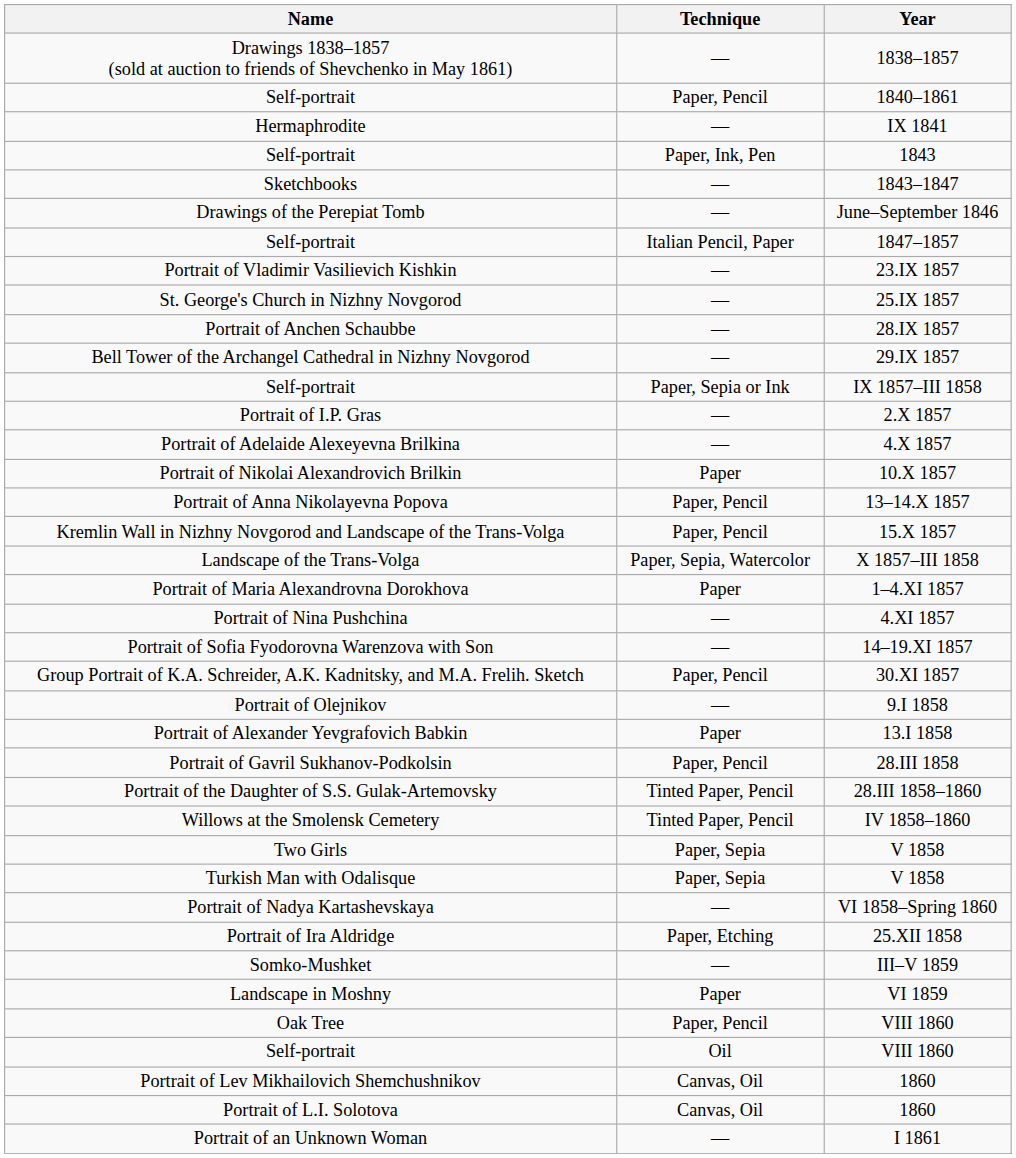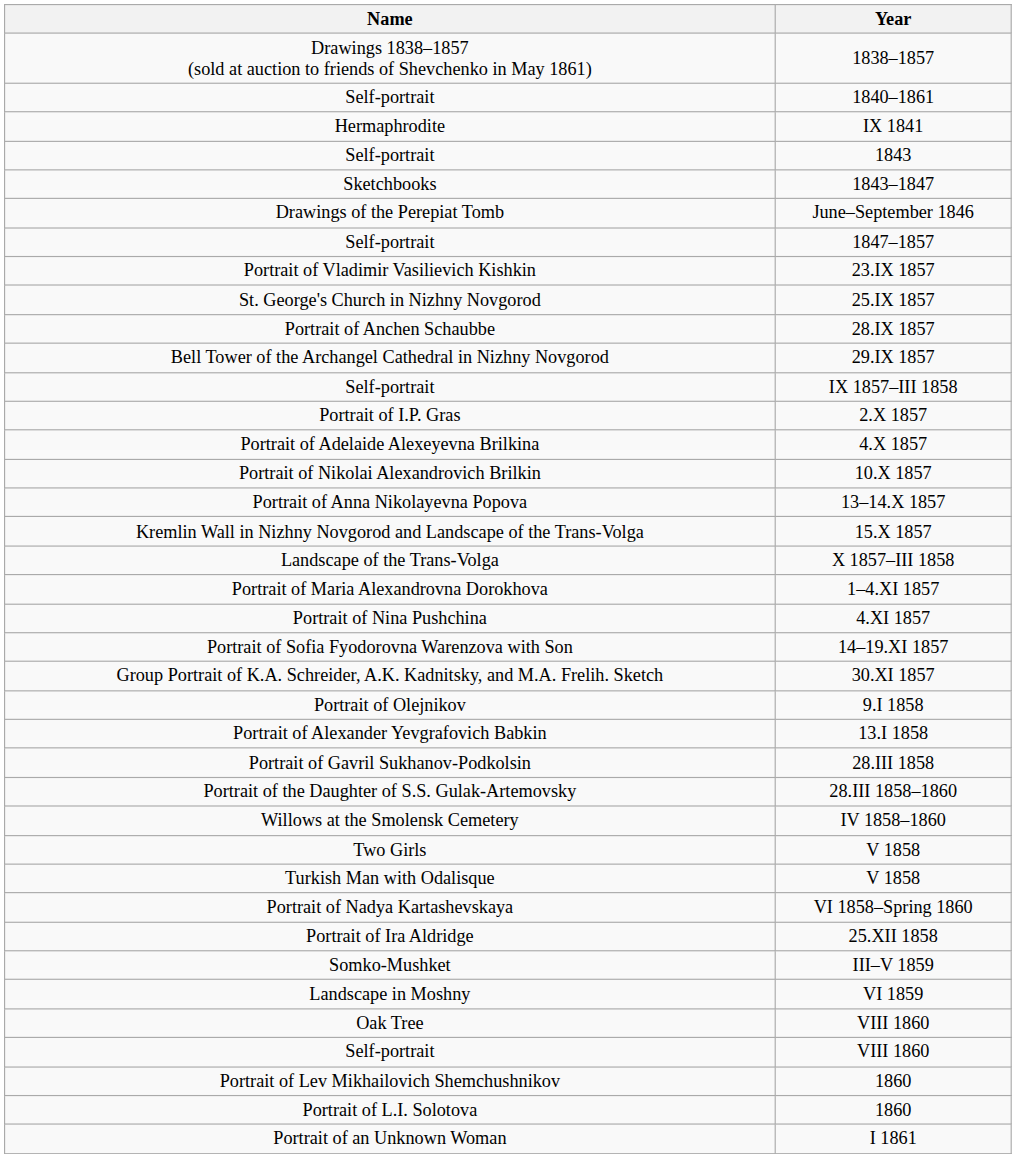 <table class="wikitable sortable" style="width:100%; text-align:center;">
 <tr>
 <th>Name</th>
-<th style="min-width:6em;">Technique</th>
 <th class="unsortable">Year</th>
 </tr>
 <tr>
 <td>Drawings 1838–1857<br>(sold at auction to friends of Shevchenko in May 1861)</td>
-<td>—</td>
 <td>1838–1857</td>
 </tr>
 <tr>
 <td>Self-portrait</td>
-<td>Paper, Pencil</td>
 <td>1840–1861</td>
 </tr>
 <tr>
 <td>Hermaphrodite</td>
-<td>—</td>
 <td>IX 1841</td>
 </tr>
 <tr>
 <td>Self-portrait</td>
-<td>Paper, Ink, Pen</td>
 <td>1843</td>
 </tr>
 <tr>
 <td>Sketchbooks</td>
-<td>—</td>
 <td>1843–1847</td>
 </tr>
 <tr>
 <td>Drawings of the Perepiat Tomb</td>
-<td>—</td>
 <td>June–September 1846</td>
 </tr>
 <tr>
 <td>Self-portrait</td>
-<td>Italian Pencil, Paper</td>
 <td>1847–1857</td>
 </tr>
 <tr>
 <td>Portrait of Vladimir Vasilievich Kishkin</td>
-<td>—</td>
 <td>23.IX 1857</td>
 </tr>
 <tr>
 <td>St. George's Church in Nizhny Novgorod</td>
-<td>—</td>
 <td>25.IX 1857</td>
 </tr>
 <tr>
 <td>Portrait of Anchen Schaubbe</td>
-<td>—</td>
 <td>28.IX 1857</td>
 </tr>
 <tr>
 <td>Bell Tower of the Archangel Cathedral in Nizhny Novgorod</td>
-<td>—</td>
 <td>29.IX 1857</td>
 </tr>
 <tr>
 <td>Self-portrait</td>
-<td>Paper, Sepia or Ink</td>
 <td>IX 1857–III 1858</td>
 </tr>
 <tr>
 <td>Portrait of I.P. Gras</td>
-<td>—</td>
 <td>2.X 1857</td>
 </tr>
 <tr>
 <td>Portrait of Adelaide Alexeyevna Brilkina</td>
-<td>—</td>
 <td>4.X 1857</td>
 </tr>
 <tr>
 <td>Portrait of Nikolai Alexandrovich Brilkin</td>
-<td>Paper</td>
 <td>10.X 1857</td>
 </tr>
 <tr>
 <td>Portrait of Anna Nikolayevna Popova</td>
-<td>Paper, Pencil</td>
 <td>13–14.X 1857</td>
 </tr>
 <tr>
 <td>Kremlin Wall in Nizhny Novgorod and Landscape of the Trans-Volga</td>
-<td>Paper, Pencil</td>
 <td>15.X 1857</td>
 </tr>
 <tr>
 <td>Landscape of the Trans-Volga</td>
-<td>Paper, Sepia, Watercolor</td>
 <td>X 1857–III 1858</td>
 </tr>
 <tr>
 <td>Portrait of Maria Alexandrovna Dorokhova</td>
-<td>Paper</td>
 <td>1–4.XI 1857</td>
 </tr>
 <tr>
 <td>Portrait of Nina Pushchina</td>
-<td>—</td>
 <td>4.XI 1857</td>
 </tr>
 <tr>
 <td>Portrait of Sofia Fyodorovna Warenzova with Son</td>
-<td>—</td>
 <td>14–19.XI 1857</td>
 </tr>
 <tr>
 <td>Group Portrait of K.A. Schreider, A.K. Kadnitsky, and M.A. Frelih. Sketch</td>
-<td>Paper, Pencil</td>
 <td>30.XI 1857</td>
 </tr>
 <tr>
 <td>Portrait of Olejnikov</td>
-<td>—</td>
 <td>9.I 1858</td>
 </tr>
 <tr>
 <td>Portrait of Alexander Yevgrafovich Babkin</td>
-<td>Paper</td>
 <td>13.I 1858</td>
 </tr>
 <tr>
 <td>Portrait of Gavril Sukhanov-Podkolsin</td>
-<td>Paper, Pencil</td>
 <td>28.III 1858</td>
 </tr>
 <tr>
 <td>Portrait of the Daughter of S.S. Gulak-Artemovsky</td>
-<td>Tinted Paper, Pencil</td>
 <td>28.III 1858–1860</td>
 </tr>
 <tr>
 <td>Willows at the Smolensk Cemetery</td>
-<td>Tinted Paper, Pencil</td>
 <td>IV 1858–1860</td>
 </tr>
 <tr>
 <td>Two Girls</td>
-<td>Paper, Sepia</td>
 <td>V 1858</td>
 </tr>
 <tr>
 <td>Turkish Man with Odalisque</td>
-<td>Paper, Sepia</td>
 <td>V 1858</td>
 </tr>
 <tr>
 <td>Portrait of Nadya Kartashevskaya</td>
-<td>—</td>
 <td>VI 1858–Spring 1860</td>
 </tr>
 <tr>
 <td>Portrait of Ira Aldridge</td>
-<td>Paper, Etching</td>
 <td>25.XII 1858</td>
 </tr>
 <tr>
 <td>Somko-Mushket</td>
-<td>—</td>
 <td>III–V 1859</td>
 </tr>
 <tr>
 <td>Landscape in Moshny</td>
-<td>Paper</td>
 <td>VI 1859</td>
 </tr>
 <tr>
 <td>Oak Tree</td>
-<td>Paper, Pencil</td>
 <td>VIII 1860</td>
 </tr>
 <tr>
 <td>Self-portrait</td>
-<td>Oil</td>
 <td>VIII 1860</td>
 </tr>
 <tr>
 <td>Portrait of Lev Mikhailovich Shemchushnikov</td>
-<td>Canvas, Oil</td>
 <td>1860</td>
 </tr>
 <tr>
 <td>Portrait of L.I. Solotova</td>
-<td>Canvas, Oil</td>
 <td>1860</td>
 </tr>
 <tr>
 <td>Portrait of an Unknown Woman</td>
-<td>—</td>
 <td>I 1861</td>
 </tr>
 </table>
